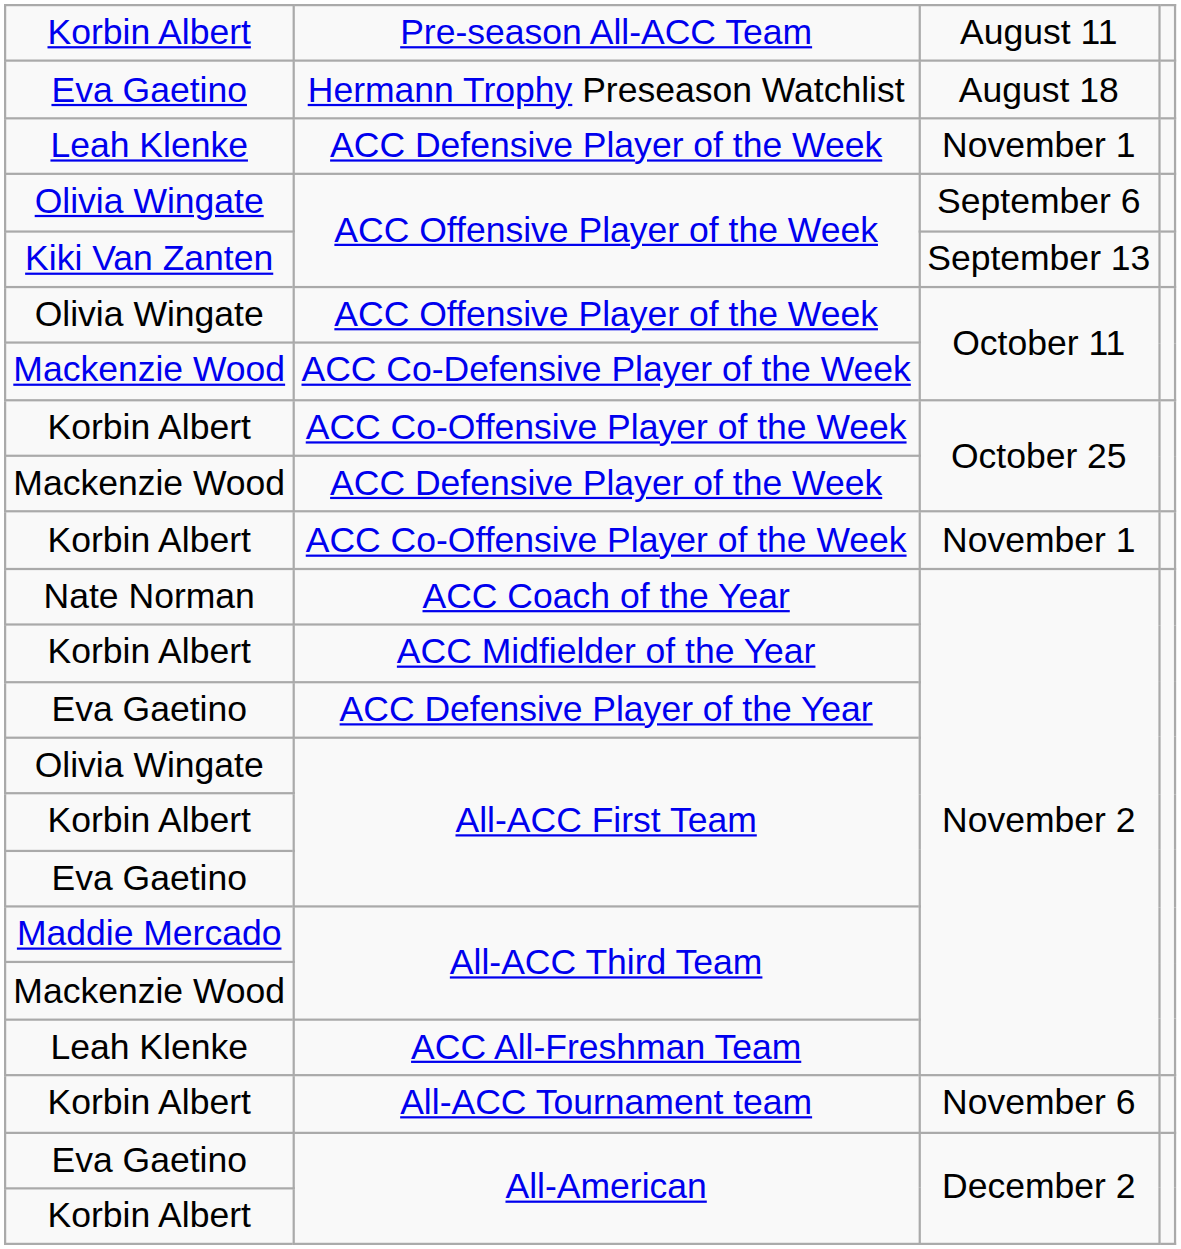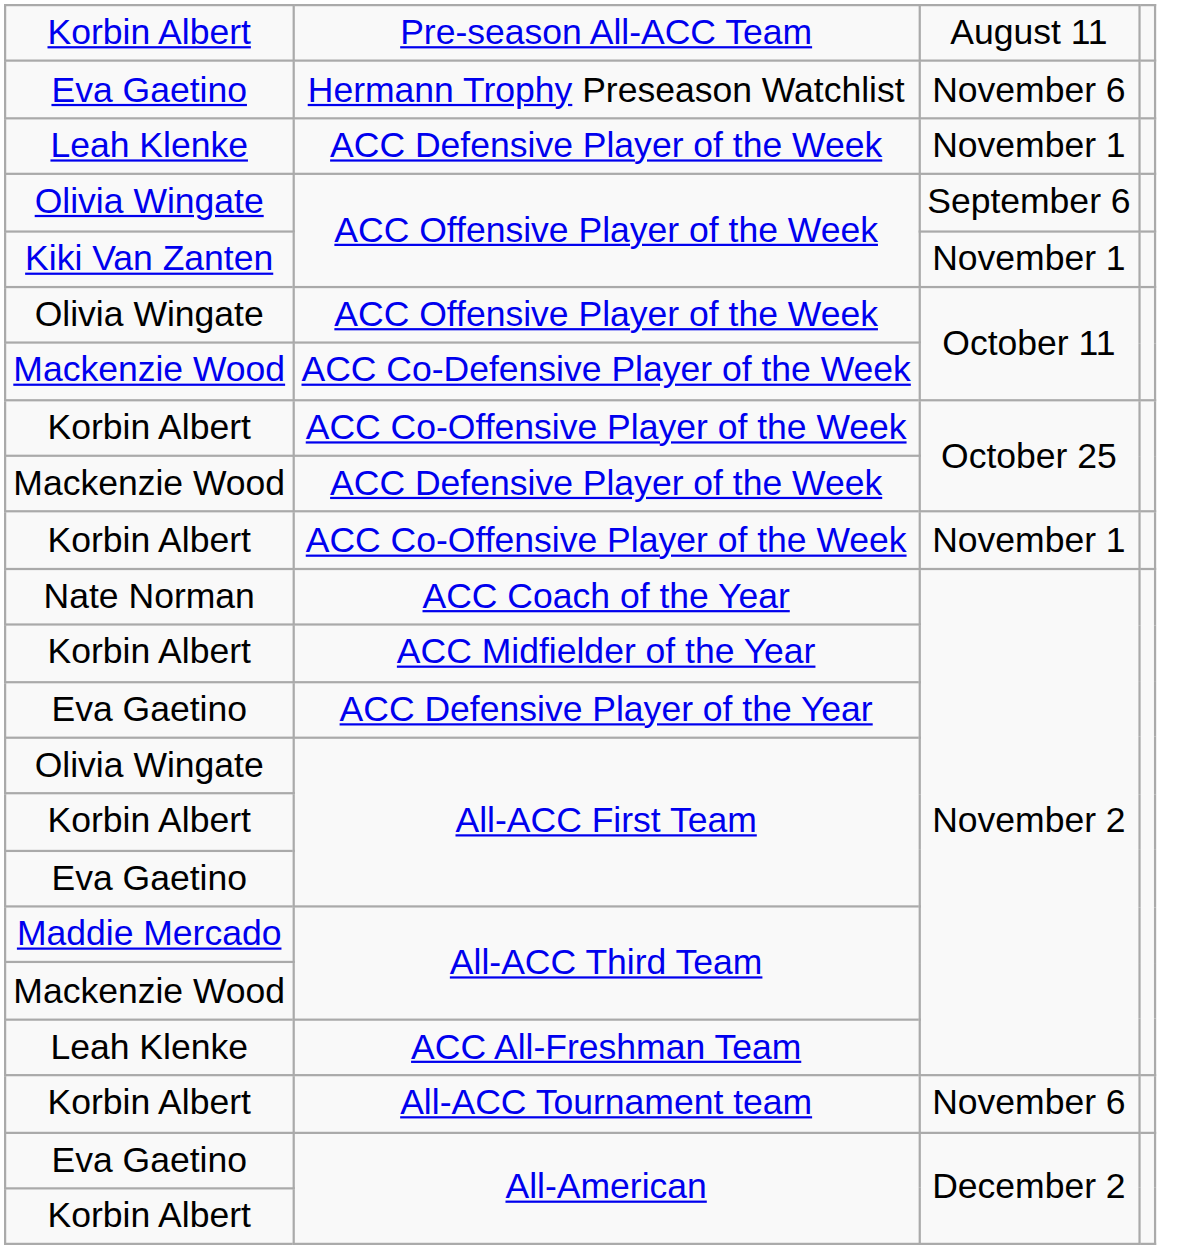 <table class="wikitable sortable" style="text-align: center">
 <tr>
 <td><a href='#'>Korbin Albert</a></td>
 <td><a href='#'>Pre-season All-ACC Team</a></td>
 <td>August 11</td>
 <td></td>
 </tr>
 <tr>
 <td><a href='#'>Eva Gaetino</a></td>
 <td><a href='#'>Hermann Trophy</a> Preseason Watchlist</td>
-<td>August 18</td>
+<td>November 6</td>
 <td></td>
 </tr>
 <tr>
 <td><a href='#'>Leah Klenke</a></td>
 <td><a href='#'>ACC Defensive Player of the Week</a></td>
 <td>November 1</td>
 <td></td>
 </tr>
 <tr>
 <td><a href='#'>Olivia Wingate</a></td>
 <td rowspan=2><a href='#'>ACC Offensive Player of the Week</a></td>
 <td>September 6</td>
 <td></td>
 </tr>
 <tr>
 <td><a href='#'>Kiki Van Zanten</a></td>
-<td>September 13</td>
+<td>November 1</td>
 <td></td>
 </tr>
 <tr>
 <td>Olivia Wingate</td>
 <td><a href='#'>ACC Offensive Player of the Week</a></td>
 <td rowspan=2>October 11</td>
 <td rowspan=2></td>
 </tr>
 <tr>
 <td><a href='#'>Mackenzie Wood</a></td>
 <td><a href='#'>ACC Co-Defensive Player of the Week</a></td>
 </tr>
 <tr>
 <td>Korbin Albert</td>
 <td><a href='#'>ACC Co-Offensive Player of the Week</a></td>
 <td rowspan=2>October 25</td>
 <td rowspan=2></td>
 </tr>
 <tr>
 <td>Mackenzie Wood</td>
 <td><a href='#'>ACC Defensive Player of the Week</a></td>
 </tr>
 <tr>
 <td>Korbin Albert</td>
 <td><a href='#'>ACC Co-Offensive Player of the Week</a></td>
 <td>November 1</td>
 <td></td>
 </tr>
 <tr>
 <td>Nate Norman</td>
 <td><a href='#'>ACC Coach of the Year</a></td>
 <td rowspan=9>November 2</td>
 <td rowspan=9></td>
 </tr>
 <tr>
 <td>Korbin Albert</td>
 <td><a href='#'>ACC Midfielder of the Year</a></td>
 </tr>
 <tr>
 <td>Eva Gaetino</td>
 <td><a href='#'>ACC Defensive Player of the Year</a></td>
 </tr>
 <tr>
 <td>Olivia Wingate</td>
 <td rowspan=3><a href='#'>All-ACC First Team</a></td>
 </tr>
 <tr>
 <td>Korbin Albert</td>
 </tr>
 <tr>
 <td>Eva Gaetino</td>
 </tr>
 <tr>
 <td><a href='#'>Maddie Mercado</a></td>
 <td rowspan=2><a href='#'>All-ACC Third Team</a></td>
 </tr>
 <tr>
 <td>Mackenzie Wood</td>
 </tr>
 <tr>
 <td>Leah Klenke</td>
 <td><a href='#'>ACC All-Freshman Team</a></td>
 </tr>
 <tr>
 <td>Korbin Albert</td>
 <td><a href='#'>All-ACC Tournament team</a></td>
 <td>November 6</td>
 <td></td>
 </tr>
 <tr>
 <td>Eva Gaetino</td>
 <td rowspan=2><a href='#'>All-American</a></td>
 <td rowspan=2>December 2</td>
 <td rowspan=2></td>
 </tr>
 <tr>
 <td>Korbin Albert</td>
 </tr>
 </table>
